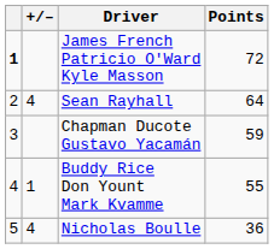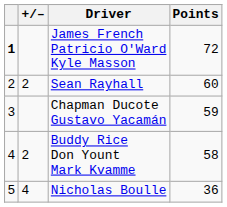 <table class="wikitable" style="font-size: 95%;">
 <tr>
 <th scope="col"></th>
 <th scope="col">+/–</th>
 <th scope="col">Driver</th>
 <th scope="col">Points</th>
 </tr>
 <tr>
 <td align=center><strong>1</strong></td>
 <td align="left"></td>
 <td> <a href='#'>James French</a><br> <a href='#'>Patricio O'Ward</a><br> <a href='#'>Kyle Masson</a></td>
 <td align=right>72</td>
 </tr>
 <tr>
 <td align=center>2</td>
-<td align="left"> 4</td>
+<td align="left"> 2</td>
 <td> <a href='#'>Sean Rayhall</a></td>
-<td align=right>64</td>
+<td align=right>60</td>
 </tr>
 <tr>
 <td align=center>3</td>
 <td align="left"></td>
 <td> Chapman Ducote<br> <a href='#'>Gustavo Yacamán</a></td>
 <td align=right>59</td>
 </tr>
 <tr>
 <td align=center>4</td>
-<td align="left"> 1</td>
+<td align="left"> 2</td>
 <td> <a href='#'>Buddy Rice</a><br> Don Yount<br> <a href='#'>Mark Kvamme</a></td>
-<td align=right>55</td>
+<td align=right>58</td>
 </tr>
 <tr>
 <td align=center>5</td>
 <td align="left"> 4</td>
 <td> <a href='#'>Nicholas Boulle</a></td>
 <td align=right>36</td>
 </tr>
 </table>
